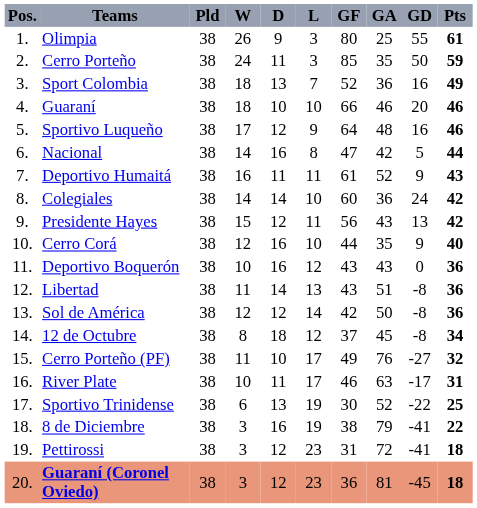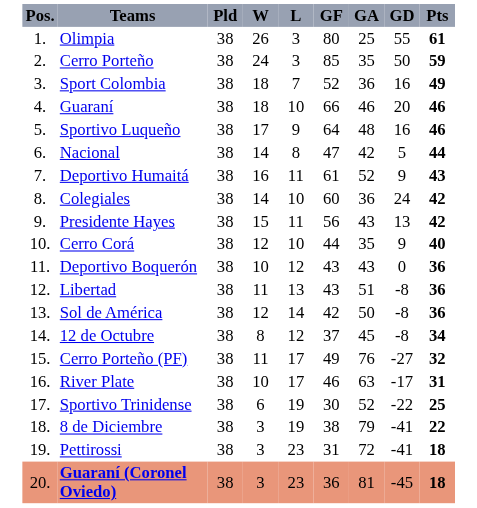 <table class="sortable" align=center style="margin:1em auto; "font-size: 90%; border-collapse:collapse;" border=0 cellspacing=0 cellpadding=2>
 <tr align=center bgcolor=#98A1B2>
 <th width=30><span>Pos.</span></th>
 <th width=140>Teams</th>
 <th width=30><span>Pld</span></th>
 <th width=30><span>W</span></th>
-<th width=30><span>D</span></th>
 <th width=30><span>L</span></th>
 <th width=30><span>GF</span></th>
 <th width=30><span>GA</span></th>
 <th width=30><span>GD</span></th>
 <th width=30><span>Pts</span></th>
 </tr>
 <tr align=center>
 <td>1.</td>
 <td align="left"><a href='#'>Olimpia</a></td>
 <td>38</td>
 <td>26</td>
-<td>9</td>
 <td>3</td>
 <td>80</td>
 <td>25</td>
 <td>55</td>
 <td><strong>61</strong></td>
 </tr>
 <tr align=center>
 <td>2.</td>
 <td align="left"><a href='#'>Cerro Porteño</a></td>
 <td>38</td>
 <td>24</td>
-<td>11</td>
 <td>3</td>
 <td>85</td>
 <td>35</td>
 <td>50</td>
 <td><strong>59</strong></td>
 </tr>
 <tr align=center>
 <td>3.</td>
 <td align="left"><a href='#'>Sport Colombia</a></td>
 <td>38</td>
 <td>18</td>
-<td>13</td>
 <td>7</td>
 <td>52</td>
 <td>36</td>
 <td>16</td>
 <td><strong>49</strong></td>
 </tr>
 <tr align=center>
 <td>4.</td>
 <td align="left"><a href='#'>Guaraní</a></td>
 <td>38</td>
 <td>18</td>
 <td>10</td>
-<td>10</td>
 <td>66</td>
 <td>46</td>
 <td>20</td>
 <td><strong>46</strong></td>
 </tr>
 <tr align=center>
 <td>5.</td>
 <td align="left"><a href='#'>Sportivo Luqueño</a></td>
 <td>38</td>
 <td>17</td>
-<td>12</td>
 <td>9</td>
 <td>64</td>
 <td>48</td>
 <td>16</td>
 <td><strong>46</strong></td>
 </tr>
 <tr align=center>
 <td>6.</td>
 <td align="left"><a href='#'>Nacional</a></td>
 <td>38</td>
 <td>14</td>
-<td>16</td>
 <td>8</td>
 <td>47</td>
 <td>42</td>
 <td>5</td>
 <td><strong>44</strong></td>
 </tr>
 <tr align=center>
 <td>7.</td>
 <td align="left"><a href='#'>Deportivo Humaitá</a></td>
 <td>38</td>
 <td>16</td>
 <td>11</td>
-<td>11</td>
 <td>61</td>
 <td>52</td>
 <td>9</td>
 <td><strong>43</strong></td>
 </tr>
 <tr align=center>
 <td>8.</td>
 <td align="left"><a href='#'>Colegiales</a></td>
 <td>38</td>
-<td>14</td>
 <td>14</td>
 <td>10</td>
 <td>60</td>
 <td>36</td>
 <td>24</td>
 <td><strong>42</strong></td>
 </tr>
 <tr align=center>
 <td>9.</td>
 <td align="left"><a href='#'>Presidente Hayes</a></td>
 <td>38</td>
 <td>15</td>
-<td>12</td>
 <td>11</td>
 <td>56</td>
 <td>43</td>
 <td>13</td>
 <td><strong>42</strong></td>
 </tr>
 <tr align=center>
 <td>10.</td>
 <td align="left"><a href='#'>Cerro Corá</a></td>
 <td>38</td>
 <td>12</td>
-<td>16</td>
 <td>10</td>
 <td>44</td>
 <td>35</td>
 <td>9</td>
 <td><strong>40</strong></td>
 </tr>
 <tr align=center>
 <td>11.</td>
 <td align="left"><a href='#'>Deportivo Boquerón</a></td>
 <td>38</td>
 <td>10</td>
-<td>16</td>
 <td>12</td>
 <td>43</td>
 <td>43</td>
 <td>0</td>
 <td><strong>36</strong></td>
 </tr>
 <tr align=center>
 <td>12.</td>
 <td align="left"><a href='#'>Libertad</a></td>
 <td>38</td>
 <td>11</td>
-<td>14</td>
 <td>13</td>
 <td>43</td>
 <td>51</td>
 <td>-8</td>
 <td><strong>36</strong></td>
 </tr>
 <tr align=center>
 <td>13.</td>
 <td align="left"><a href='#'>Sol de América</a></td>
 <td>38</td>
-<td>12</td>
 <td>12</td>
 <td>14</td>
 <td>42</td>
 <td>50</td>
 <td>-8</td>
 <td><strong>36</strong></td>
 </tr>
 <tr align=center>
 <td>14.</td>
 <td align="left"><a href='#'>12 de Octubre</a></td>
 <td>38</td>
 <td>8</td>
-<td>18</td>
 <td>12</td>
 <td>37</td>
 <td>45</td>
 <td>-8</td>
 <td><strong>34</strong></td>
 </tr>
 <tr align=center>
 <td>15.</td>
 <td align="left"><a href='#'>Cerro Porteño (PF)</a></td>
 <td>38</td>
 <td>11</td>
-<td>10</td>
 <td>17</td>
 <td>49</td>
 <td>76</td>
 <td>-27</td>
 <td><strong>32</strong></td>
 </tr>
 <tr align=center>
 <td>16.</td>
 <td align="left"><a href='#'>River Plate</a></td>
 <td>38</td>
 <td>10</td>
-<td>11</td>
 <td>17</td>
 <td>46</td>
 <td>63</td>
 <td>-17</td>
 <td><strong>31</strong></td>
 </tr>
 <tr align=center>
 <td>17.</td>
 <td align="left"><a href='#'>Sportivo Trinidense</a></td>
 <td>38</td>
 <td>6</td>
-<td>13</td>
 <td>19</td>
 <td>30</td>
 <td>52</td>
 <td>-22</td>
 <td><strong>25</strong></td>
 </tr>
 <tr align=center>
 <td>18.</td>
 <td align="left"><a href='#'>8 de Diciembre</a></td>
 <td>38</td>
 <td>3</td>
-<td>16</td>
 <td>19</td>
 <td>38</td>
 <td>79</td>
 <td>-41</td>
 <td><strong>22</strong></td>
 </tr>
 <tr align=center>
 <td>19.</td>
 <td align="left"><a href='#'>Pettirossi</a></td>
 <td>38</td>
 <td>3</td>
-<td>12</td>
 <td>23</td>
 <td>31</td>
 <td>72</td>
 <td>-41</td>
 <td><strong>18</strong></td>
 </tr>
 <tr align=center bgcolor=#E9967A>
 <td>20.</td>
 <td align="left"><strong><a href='#'>Guaraní (Coronel Oviedo)</a></strong></td>
 <td>38</td>
 <td>3</td>
-<td>12</td>
 <td>23</td>
 <td>36</td>
 <td>81</td>
 <td>-45</td>
 <td><strong>18</strong></td>
 </tr>
 </table>
